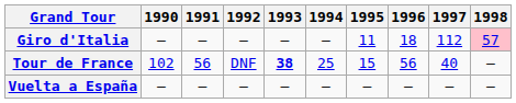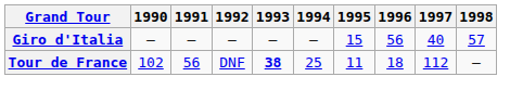 <table class="wikitable plainrowheaders">
 <tr>
 <th scope="col"><a href='#'>Grand Tour</a></th>
 <th scope="col">1990</th>
 <th scope="col">1991</th>
 <th scope="col">1992</th>
 <th scope="col">1993</th>
 <th scope="col">1994</th>
 <th scope="col">1995</th>
 <th scope="col">1996</th>
 <th scope="col">1997</th>
 <th scope="col">1998</th>
 </tr>
 <tr style="text-align:center;">
 <th scope="row"> <a href='#'>Giro d'Italia</a></th>
 <td>—</td>
 <td>—</td>
 <td>—</td>
 <td>—</td>
 <td>—</td>
-<td style="text-align:center;"><a href='#'>11</a></td>
-<td style="text-align:center;"><a href='#'>18</a></td>
-<td style="text-align:center;"><a href='#'>112</a></td>
-<td style="background: pink; text-align:center;"><a href='#'>57</a></td>
+<td style="text-align:center;"><a href='#'>15</a></td>
+<td style="text-align:center;"><a href='#'>56</a></td>
+<td style="text-align:center;"><a href='#'>40</a></td>
+<td style="text-align:center;"><a href='#'>57</a></td>
 </tr>
 <tr style="text-align:center;">
 <th scope="row"> <a href='#'>Tour de France</a></th>
 <td style="text-align:center;"><a href='#'>102</a></td>
 <td style="text-align:center;"><a href='#'>56</a></td>
 <td style="text-align:center;"><a href='#'>DNF</a></td>
 <td style="text-align:center;"><strong><a href='#'>38</a></strong></td>
 <td style="text-align:center;"><a href='#'>25</a></td>
-<td style="text-align:center;"><a href='#'>15</a></td>
-<td style="text-align:center;"><a href='#'>56</a></td>
-<td style="text-align:center;"><a href='#'>40</a></td>
-<td>—</td>
-</tr>
-<tr style="text-align:center;">
-<th scope="row"> <a href='#'>Vuelta a España</a></th>
-<td>—</td>
-<td>—</td>
-<td>—</td>
-<td>—</td>
-<td>—</td>
-<td>—</td>
-<td>—</td>
-<td>—</td>
+<td style="text-align:center;"><a href='#'>11</a></td>
+<td style="text-align:center;"><a href='#'>18</a></td>
+<td style="text-align:center;"><a href='#'>112</a></td>
 <td>—</td>
 </tr>
 </table>
